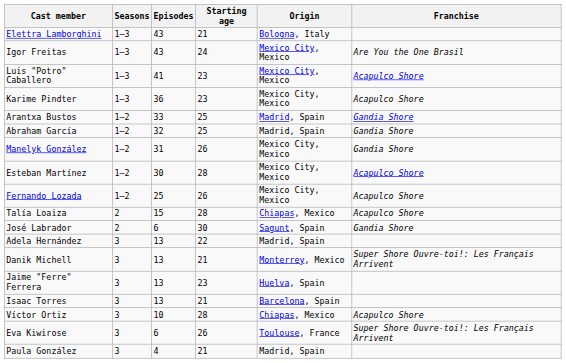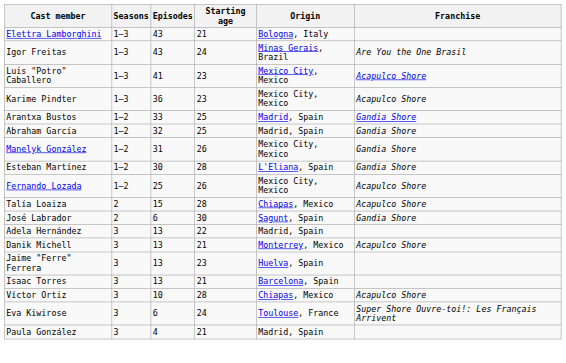 <table class="wikitable sortable">
 <tr>
 <th>Cast member</th>
 <th>Seasons</th>
 <th>Episodes</th>
 <th>Starting age</th>
 <th>Origin</th>
 <th>Franchise</th>
 </tr>
 <tr>
 <td><a href='#'>Elettra Lamborghini</a></td>
 <td>1–3</td>
 <td>43</td>
 <td>21</td>
 <td><a href='#'>Bologna</a>, Italy</td>
 <td></td>
 </tr>
 <tr>
 <td>Igor Freitas</td>
 <td>1–3</td>
 <td>43</td>
 <td>24</td>
-<td><a href='#'>Mexico City</a>, Mexico</td>
+<td><a href='#'>Minas Gerais</a>, Brazil</td>
 <td><em>Are You the One Brasil</em></td>
 </tr>
 <tr>
 <td>Luis "Potro" Caballero</td>
 <td>1–3</td>
 <td>41</td>
 <td>23</td>
 <td><a href='#'>Mexico City</a>, Mexico</td>
 <td><em><a href='#'>Acapulco Shore</a></em></td>
 </tr>
 <tr>
 <td>Karime Pindter</td>
 <td>1–3</td>
 <td>36</td>
 <td>23</td>
 <td>Mexico City, Mexico</td>
 <td><em>Acapulco Shore</em></td>
 </tr>
 <tr>
 <td>Arantxa Bustos</td>
 <td>1–2</td>
 <td>33</td>
 <td>25</td>
 <td><a href='#'>Madrid</a>, Spain</td>
 <td><em><a href='#'>Gandia Shore</a></em></td>
 </tr>
 <tr>
 <td>Abraham García</td>
 <td>1–2</td>
 <td>32</td>
 <td>25</td>
 <td>Madrid, Spain</td>
 <td><em>Gandia Shore</em></td>
 </tr>
 <tr>
 <td><a href='#'>Manelyk González</a></td>
 <td>1–2</td>
 <td>31</td>
 <td>26</td>
 <td>Mexico City, Mexico</td>
 <td><em>Gandia Shore</em></td>
 </tr>
 <tr>
 <td>Esteban Martínez</td>
 <td>1–2</td>
 <td>30</td>
 <td>28</td>
-<td>Mexico City, Mexico</td>
-<td><em><a href='#'>Acapulco Shore</a></em></td>
+<td><a href='#'>L'Eliana</a>, Spain</td>
+<td><em>Gandia Shore</em></td>
 </tr>
 <tr>
 <td><a href='#'>Fernando Lozada</a></td>
 <td>1–2</td>
 <td>25</td>
 <td>26</td>
 <td>Mexico City, Mexico</td>
 <td><em>Acapulco Shore</em></td>
 </tr>
 <tr>
 <td>Talía Loaiza</td>
 <td>2</td>
 <td>15</td>
 <td>28</td>
 <td><a href='#'>Chiapas</a>, Mexico</td>
 <td><em>Acapulco Shore</em></td>
 </tr>
 <tr>
 <td>José Labrador</td>
 <td>2</td>
 <td>6</td>
 <td>30</td>
 <td><a href='#'>Sagunt</a>, Spain</td>
 <td><em>Gandia Shore</em></td>
 </tr>
 <tr>
 <td>Adela Hernández</td>
 <td>3</td>
 <td>13</td>
 <td>22</td>
 <td>Madrid, Spain</td>
 <td></td>
 </tr>
 <tr>
 <td>Danik Michell</td>
 <td>3</td>
 <td>13</td>
 <td>21</td>
 <td><a href='#'>Monterrey</a>, Mexico</td>
-<td><em>Super Shore Ouvre-toi!: Les Français Arrivent</em></td>
+<td><em>Acapulco Shore</em></td>
 </tr>
 <tr>
 <td>Jaime "Ferre" Ferrera</td>
 <td>3</td>
 <td>13</td>
 <td>23</td>
 <td><a href='#'>Huelva</a>, Spain</td>
 <td></td>
 </tr>
 <tr>
 <td>Isaac Torres</td>
 <td>3</td>
 <td>13</td>
 <td>21</td>
 <td><a href='#'>Barcelona</a>, Spain</td>
 <td></td>
 </tr>
 <tr>
 <td>Víctor Ortiz</td>
 <td>3</td>
 <td>10</td>
 <td>28</td>
 <td><a href='#'>Chiapas</a>, Mexico</td>
 <td><em>Acapulco Shore</em></td>
 </tr>
 <tr>
 <td>Eva Kiwirose</td>
 <td>3</td>
 <td>6</td>
-<td>26</td>
+<td>24</td>
 <td><a href='#'>Toulouse</a>, France</td>
 <td><em>Super Shore Ouvre-toi!: Les Français Arrivent</em></td>
 </tr>
 <tr>
 <td>Paula González</td>
 <td>3</td>
 <td>4</td>
 <td>21</td>
 <td>Madrid, Spain</td>
 <td></td>
 </tr>
 </table>
